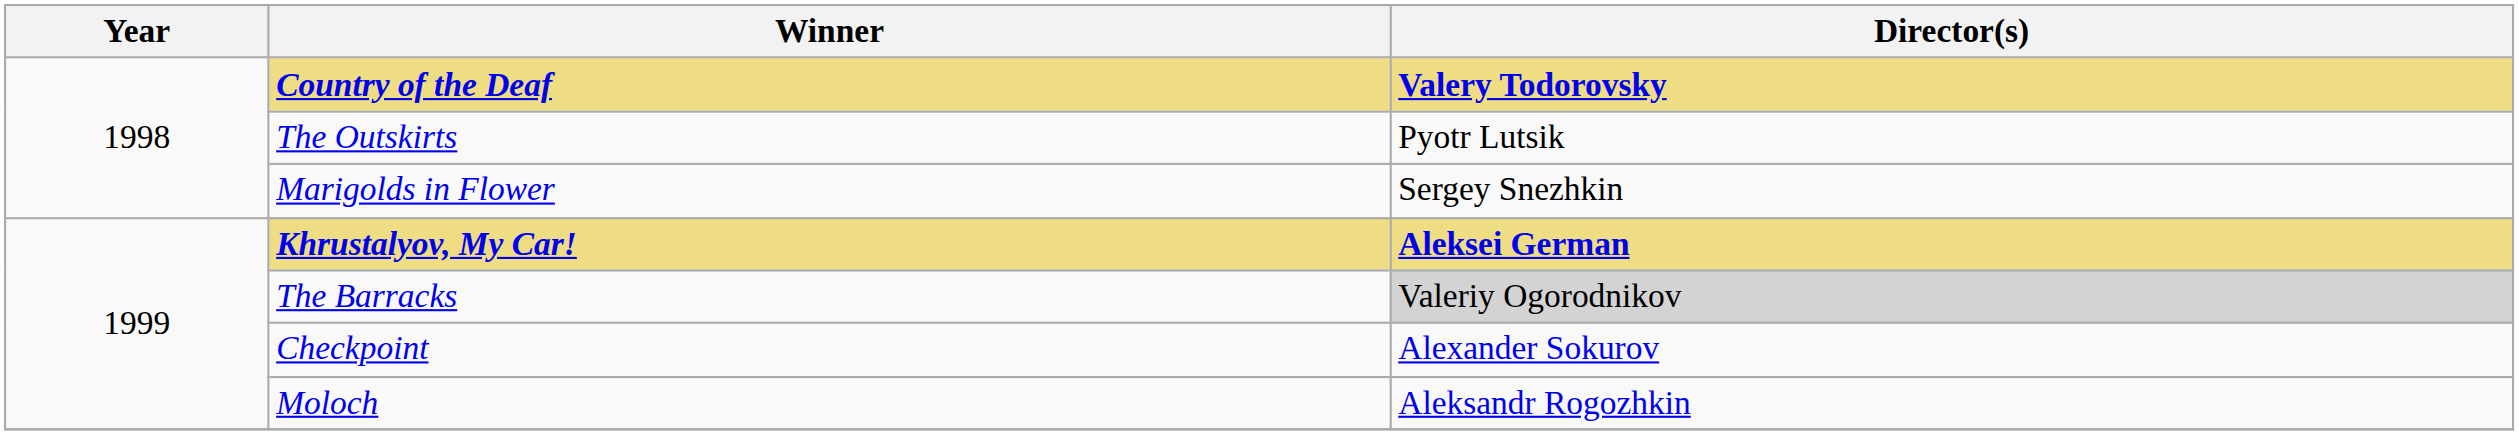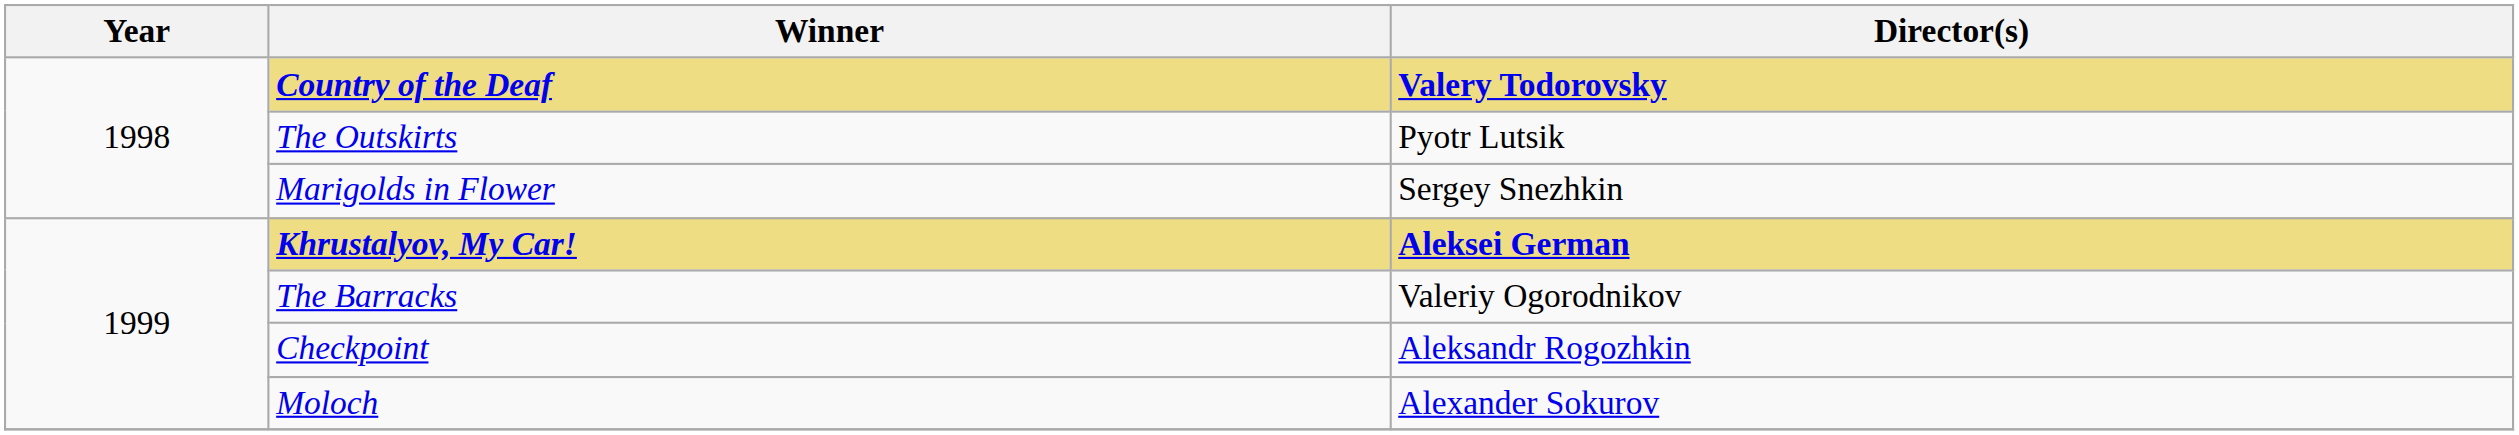 <table class="wikitable" width="95%" cellpadding="5">
 <tr>
 <th width="100"><strong>Year</strong></th>
 <th width="450"><strong>Winner</strong></th>
 <th width="450"><strong>Director(s)</strong></th>
 </tr>
 <tr>
 <td rowspan="3" style="text-align:center;">1998</td>
 <td style="background:#EEDD82;"><strong><em><a href='#'>Country of the Deaf</a></em></strong></td>
 <td style="background:#EEDD82;"><strong><a href='#'>Valery Todorovsky</a></strong></td>
 </tr>
 <tr>
 <td><em><a href='#'>The Outskirts</a></em></td>
 <td>Pyotr Lutsik</td>
 </tr>
 <tr>
 <td><em><a href='#'>Marigolds in Flower</a></em></td>
 <td>Sergey Snezhkin</td>
 </tr>
 <tr>
 <td rowspan="4" style="text-align:center;">1999</td>
 <td style="background:#EEDD82;"><strong><em><a href='#'>Khrustalyov, My Car!</a></em></strong></td>
 <td style="background:#EEDD82;"><strong><a href='#'>Aleksei German</a></strong></td>
 </tr>
 <tr>
 <td><em><a href='#'>The Barracks</a></em></td>
-<td style="background: lightgrey;">Valeriy Ogorodnikov</td>
+<td>Valeriy Ogorodnikov</td>
 </tr>
 <tr>
 <td><em><a href='#'>Checkpoint</a></em></td>
-<td><a href='#'>Alexander Sokurov</a></td>
+<td><a href='#'>Aleksandr Rogozhkin</a></td>
 </tr>
 <tr>
 <td><em><a href='#'>Moloch</a></em></td>
-<td><a href='#'>Aleksandr Rogozhkin</a></td>
+<td><a href='#'>Alexander Sokurov</a></td>
 </tr>
 <tr>
 </tr>
 </table>
